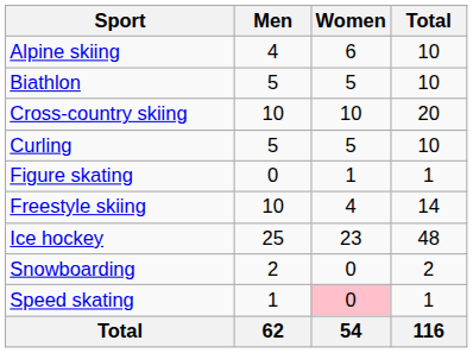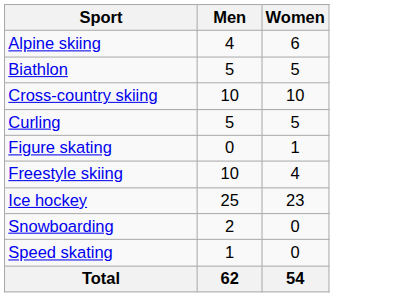 <table class="wikitable sortable" style="text-align:center;">
 <tr>
 <th width=180>Sport</th>
 <th width=55>Men</th>
 <th width=55>Women</th>
-<th width=55>Total</th>
 </tr>
 <tr>
 <td align=left><a href='#'>Alpine skiing</a></td>
 <td>4</td>
 <td>6</td>
-<td>10</td>
 </tr>
 <tr>
 <td align=left><a href='#'>Biathlon</a></td>
 <td>5</td>
 <td>5</td>
-<td>10</td>
 </tr>
 <tr>
 <td align=left><a href='#'>Cross-country skiing</a></td>
 <td>10</td>
 <td>10</td>
-<td>20</td>
 </tr>
 <tr>
 <td align=left><a href='#'>Curling</a></td>
 <td>5</td>
 <td>5</td>
-<td>10</td>
 </tr>
 <tr>
 <td align=left><a href='#'>Figure skating</a></td>
 <td>0</td>
-<td>1</td>
 <td>1</td>
 </tr>
 <tr>
 <td align=left><a href='#'>Freestyle skiing</a></td>
 <td>10</td>
 <td>4</td>
-<td>14</td>
 </tr>
 <tr>
 <td align=left><a href='#'>Ice hockey</a></td>
 <td>25</td>
 <td>23</td>
-<td>48</td>
 </tr>
 <tr>
 <td align=left><a href='#'>Snowboarding</a></td>
 <td>2</td>
 <td>0</td>
-<td>2</td>
 </tr>
 <tr>
 <td align=left><a href='#'>Speed skating</a></td>
 <td>1</td>
-<td style="background: pink;">0</td>
-<td>1</td>
+<td>0</td>
 </tr>
 <tr>
 <th>Total</th>
 <th>62</th>
 <th>54</th>
-<th>116</th>
 </tr>
 </table>
